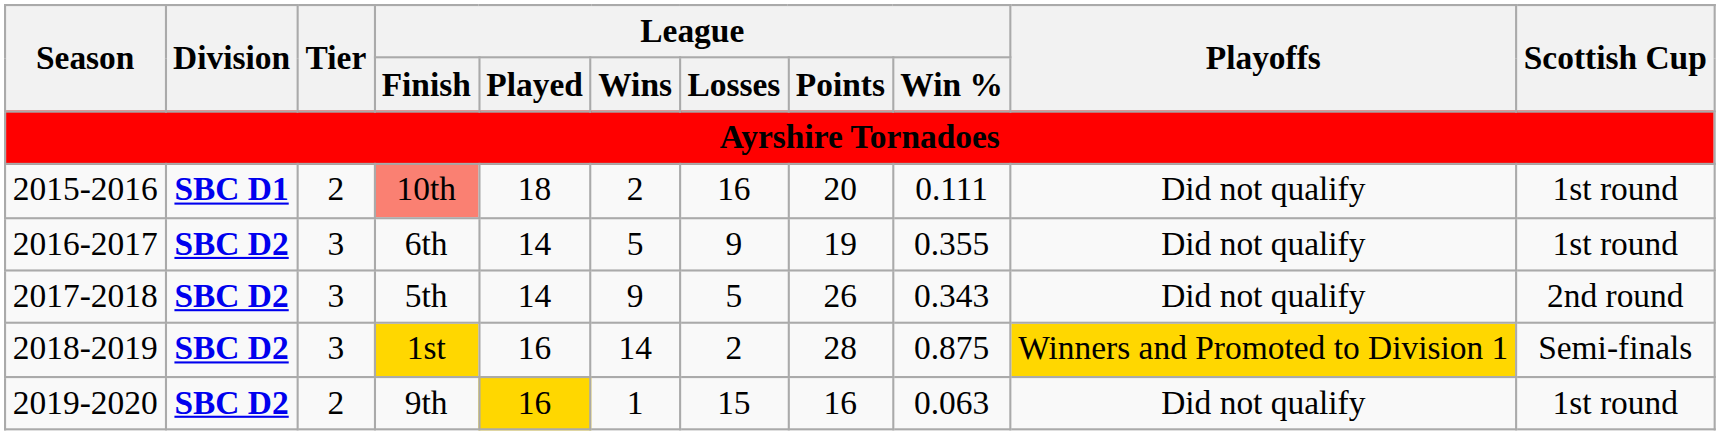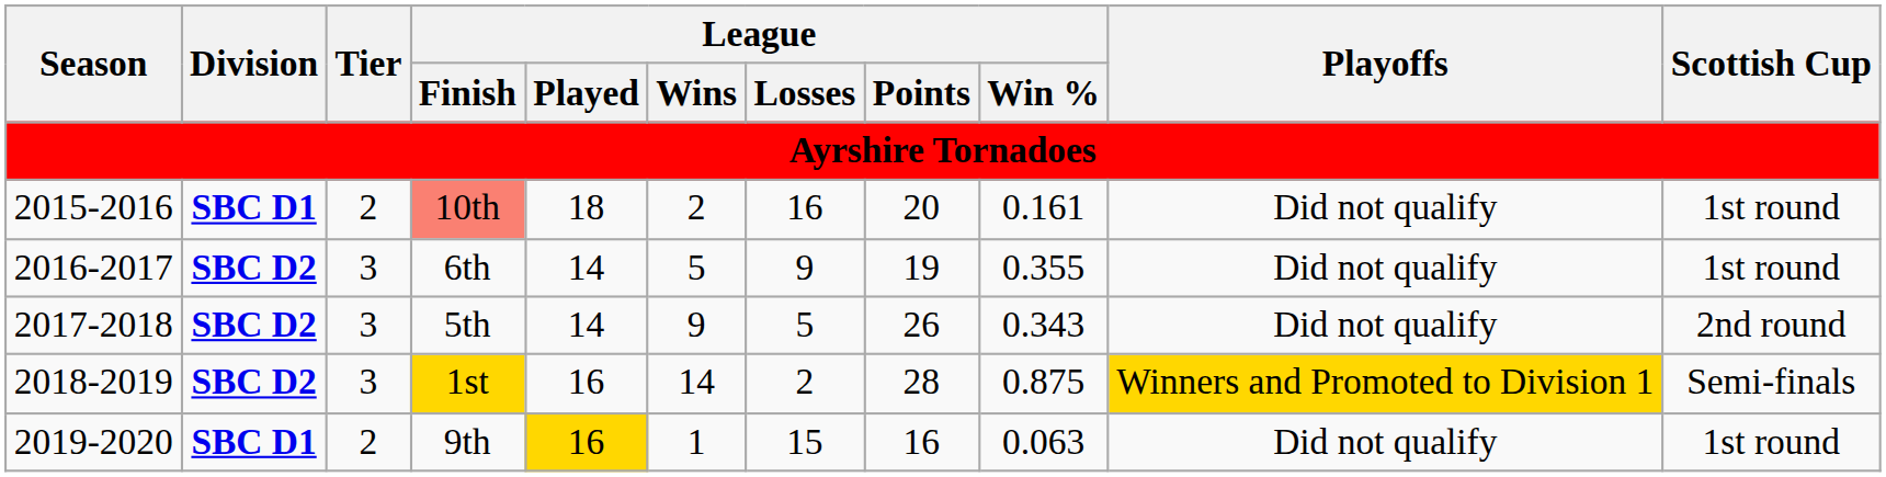 <table class="wikitable" style="font-size:100%;">
 <tr bgcolor="#efefef">
 <th rowspan="2">Season</th>
 <th rowspan="2">Division</th>
 <th rowspan="2">Tier</th>
 <th colspan="6">League</th>
 <th rowspan="2">Playoffs</th>
 <th rowspan="2">Scottish Cup</th>
 </tr>
 <tr>
 <th>Finish</th>
 <th>Played</th>
 <th>Wins</th>
 <th>Losses</th>
 <th>Points</th>
 <th>Win %</th>
 </tr>
 <tr>
 <td colspan="13" align=center bgcolor="#ff0000"><span><strong>Ayrshire Tornadoes</strong></span></td>
 </tr>
 <tr>
 <td style="text-align:center;">2015-2016</td>
 <td style="text-align:center;"><strong><a href='#'>SBC D1</a></strong></td>
 <td style="text-align:center;">2</td>
 <td style="text-align:center;"bgcolor=#FA8072>10th</td>
 <td style="text-align:center;">18</td>
 <td style="text-align:center;">2</td>
 <td style="text-align:center;">16</td>
 <td style="text-align:center;">20</td>
-<td style="text-align:center;">0.111</td>
+<td style="text-align:center;">0.161</td>
 <td style="text-align:center;">Did not qualify</td>
 <td style="text-align:center;">1st round</td>
 </tr>
 <tr>
 <td style="text-align:center;">2016-2017</td>
 <td style="text-align:center;"><strong><a href='#'>SBC D2</a></strong></td>
 <td style="text-align:center;">3</td>
 <td style="text-align:center;">6th</td>
 <td style="text-align:center;">14</td>
 <td style="text-align:center;">5</td>
 <td style="text-align:center;">9</td>
 <td style="text-align:center;">19</td>
 <td style="text-align:center;">0.355</td>
 <td style="text-align:center;">Did not qualify</td>
 <td style="text-align:center;">1st round</td>
 </tr>
 <tr>
 <td style="text-align:center;">2017-2018</td>
 <td style="text-align:center;"><strong><a href='#'>SBC D2</a></strong></td>
 <td style="text-align:center;">3</td>
 <td style="text-align:center;">5th</td>
 <td style="text-align:center;">14</td>
 <td style="text-align:center;">9</td>
 <td style="text-align:center;">5</td>
 <td style="text-align:center;">26</td>
 <td style="text-align:center;">0.343</td>
 <td style="text-align:center;">Did not qualify</td>
 <td style="text-align:center;">2nd round</td>
 </tr>
 <tr>
 <td style="text-align:center;">2018-2019</td>
 <td style="text-align:center;"><strong><a href='#'>SBC D2</a></strong></td>
 <td style="text-align:center;">3</td>
 <td style="text-align:center;" bgcolor=gold>1st</td>
 <td style="text-align:center;">16</td>
 <td style="text-align:center;">14</td>
 <td style="text-align:center;">2</td>
 <td style="text-align:center;">28</td>
 <td style="text-align:center;">0.875</td>
 <td style="text-align:center;" bgcolor=gold>Winners and Promoted to Division 1</td>
 <td style="text-align:center;">Semi-finals</td>
 </tr>
 <tr>
 <td style="text-align:center;">2019-2020</td>
-<td style="text-align:center;"><strong><a href='#'>SBC D2</a></strong></td>
+<td style="text-align:center;"><strong><a href='#'>SBC D1</a></strong></td>
 <td style="text-align:center;">2</td>
 <td style="text-align:center;">9th</td>
 <td style="background: gold; text-align:center;">16</td>
 <td style="text-align:center;">1</td>
 <td style="text-align:center;">15</td>
 <td style="text-align:center;">16</td>
 <td style="text-align:center;">0.063</td>
 <td style="text-align:center;">Did not qualify</td>
 <td style="text-align:center;">1st round</td>
 </tr>
 </table>
